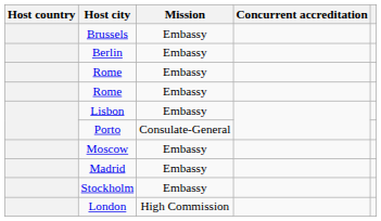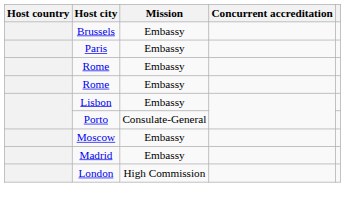 <table class="wikitable plainrowheaders" style="text-align:center;">
 <tr>
 <th scope="col">Host country</th>
 <th scope="col">Host city</th>
 <th scope="col">Mission</th>
 <th scope="col">Concurrent accreditation</th>
 <th scope="col"></th>
 </tr>
 <tr>
 <th scope="row"></th>
 <td><a href='#'>Brussels</a></td>
 <td>Embassy</td>
 <td></td>
 <td></td>
 </tr>
 <tr>
 <th scope="row"></th>
-<td><a href='#'>Berlin</a></td>
+<td><a href='#'>Paris</a></td>
 <td>Embassy</td>
 <td></td>
 <td></td>
 </tr>
 <tr>
 <th scope="row"></th>
 <td><a href='#'>Rome</a></td>
 <td>Embassy</td>
 <td></td>
 <td></td>
 </tr>
 <tr>
 <th scope="row"></th>
 <td><a href='#'>Rome</a></td>
 <td>Embassy</td>
 <td></td>
 <td></td>
 </tr>
 <tr>
 <th scope="row" rowspan="2"></th>
 <td><a href='#'>Lisbon</a></td>
 <td>Embassy</td>
 <td rowspan="2"></td>
 <td></td>
 </tr>
 <tr>
 <td><a href='#'>Porto</a></td>
 <td>Consulate-General</td>
 <td></td>
 </tr>
 <tr>
 <th scope="row"></th>
 <td><a href='#'>Moscow</a></td>
 <td>Embassy</td>
 <td></td>
 <td></td>
 </tr>
 <tr>
 <th scope="row"></th>
 <td><a href='#'>Madrid</a></td>
 <td>Embassy</td>
 <td></td>
 <td></td>
 </tr>
 <tr>
 <th scope="row"></th>
-<td><a href='#'>Stockholm</a></td>
-<td>Embassy</td>
-<td></td>
-<td></td>
-</tr>
-<tr>
-<th scope="row"></th>
 <td><a href='#'>London</a></td>
 <td>High Commission</td>
 <td></td>
 <td></td>
 </tr>
 </table>
